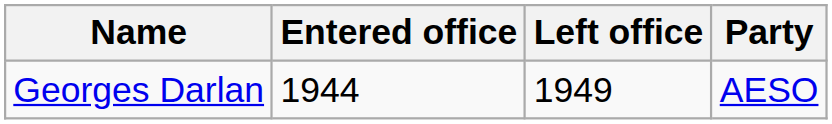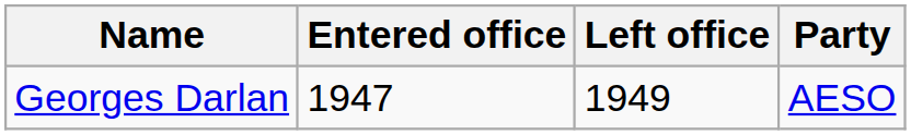 <table class="wikitable">
 <tr>
 <th>Name</th>
 <th>Entered office</th>
 <th>Left office</th>
 <th>Party</th>
 </tr>
 <tr>
 <td><a href='#'>Georges Darlan</a></td>
-<td>1944</td>
+<td>1947</td>
 <td>1949</td>
 <td><a href='#'>AESO</a></td>
 </tr>
 </table>
